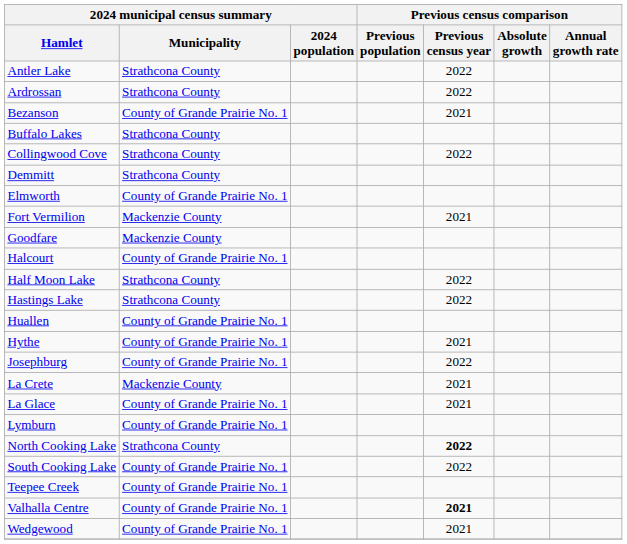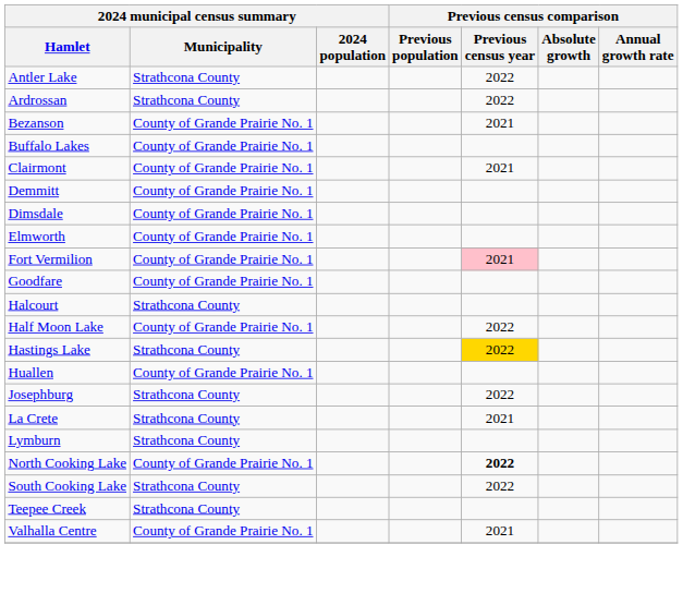 <table class="wikitable sortable">
 <tr>
 <th colspan=3 class=unsortable>2024 municipal census summary</th>
 <th colspan=4 class=unsortable>Previous census comparison</th>
 </tr>
 <tr>
 <th><a href='#'>Hamlet</a></th>
 <th>Municipality</th>
 <th>2024<br>population</th>
 <th>Previous<br>population</th>
 <th>Previous<br>census year</th>
 <th>Absolute<br>growth</th>
 <th>Annual<br>growth rate</th>
 </tr>
 <tr>
 <td><a href='#'>Antler Lake</a></td>
 <td><a href='#'>Strathcona County</a></td>
 <td align=center></td>
 <td align=center></td>
 <td align=center>2022</td>
 <td align=center></td>
 <td align=center></td>
 </tr>
 <tr>
 <td><a href='#'>Ardrossan</a></td>
 <td><a href='#'>Strathcona County</a></td>
 <td align=center></td>
 <td align=center></td>
 <td align=center>2022</td>
 <td align=center></td>
 <td align=center></td>
 </tr>
 <tr>
 <td><a href='#'>Bezanson</a></td>
 <td><a href='#'>County of Grande Prairie No. 1</a></td>
 <td align=center></td>
 <td align=center></td>
 <td align=center>2021</td>
 <td align=center></td>
 <td align=center></td>
 </tr>
 <tr>
 <td><a href='#'>Buffalo Lakes</a></td>
-<td><a href='#'>Strathcona County</a></td>
+<td><a href='#'>County of Grande Prairie No. 1</a></td>
 <td align=center></td>
 <td align=center></td>
 <td align=center></td>
 <td align=center></td>
 <td align=center></td>
 </tr>
 <tr>
-<td><a href='#'>Collingwood Cove</a></td>
-<td><a href='#'>Strathcona County</a></td>
+<td><a href='#'>Clairmont</a></td>
+<td><a href='#'>County of Grande Prairie No. 1</a></td>
 <td align=center></td>
 <td align=center></td>
-<td align=center>2022</td>
+<td align=center>2021</td>
 <td align=center></td>
 <td align=center></td>
 </tr>
 <tr>
 <td><a href='#'>Demmitt</a></td>
-<td><a href='#'>Strathcona County</a></td>
+<td><a href='#'>County of Grande Prairie No. 1</a></td>
+<td align=center></td>
+<td align=center></td>
+<td align=center></td>
+<td align=center></td>
+<td align=center></td>
+</tr>
+<tr>
+<td><a href='#'>Dimsdale</a></td>
+<td><a href='#'>County of Grande Prairie No. 1</a></td>
 <td align=center></td>
 <td align=center></td>
 <td align=center></td>
 <td align=center></td>
 <td align=center></td>
 </tr>
 <tr>
 <td><a href='#'>Elmworth</a></td>
 <td><a href='#'>County of Grande Prairie No. 1</a></td>
 <td align=center></td>
 <td align=center></td>
 <td align=center></td>
 <td align=center></td>
 <td align=center></td>
 </tr>
 <tr>
 <td><a href='#'>Fort Vermilion</a></td>
-<td><a href='#'>Mackenzie County</a></td>
+<td><a href='#'>County of Grande Prairie No. 1</a></td>
 <td align=center></td>
 <td align=center></td>
-<td align=center>2021</td>
+<td align=center style="background: pink;">2021</td>
 <td align=center></td>
 <td align=center></td>
 </tr>
 <tr>
 <td><a href='#'>Goodfare</a></td>
-<td><a href='#'>Mackenzie County</a></td>
+<td><a href='#'>County of Grande Prairie No. 1</a></td>
 <td align=center></td>
 <td align=center></td>
 <td align=center></td>
 <td align=center></td>
 <td align=center></td>
 </tr>
 <tr>
 <td><a href='#'>Halcourt</a></td>
-<td><a href='#'>County of Grande Prairie No. 1</a></td>
+<td><a href='#'>Strathcona County</a></td>
 <td align=center></td>
 <td align=center></td>
 <td align=center></td>
 <td align=center></td>
 <td align=center></td>
 </tr>
 <tr>
 <td><a href='#'>Half Moon Lake</a></td>
-<td><a href='#'>Strathcona County</a></td>
+<td><a href='#'>County of Grande Prairie No. 1</a></td>
 <td align=center></td>
 <td align=center></td>
 <td align=center>2022</td>
 <td align=center></td>
 <td align=center></td>
 </tr>
 <tr>
 <td><a href='#'>Hastings Lake</a></td>
 <td><a href='#'>Strathcona County</a></td>
 <td align=center></td>
 <td align=center></td>
-<td align=center>2022</td>
+<td align=center style="background: gold;">2022</td>
 <td align=center></td>
 <td align=center></td>
 </tr>
 <tr>
 <td><a href='#'>Huallen</a></td>
 <td><a href='#'>County of Grande Prairie No. 1</a></td>
 <td align=center></td>
 <td align=center></td>
 <td align=center></td>
 <td align=center></td>
 <td align=center></td>
 </tr>
 <tr>
-<td><a href='#'>Hythe</a></td>
-<td><a href='#'>County of Grande Prairie No. 1</a></td>
-<td align=center></td>
-<td align=center></td>
-<td align=center>2021</td>
-<td align=center></td>
-<td align=center></td>
-</tr>
-<tr>
 <td><a href='#'>Josephburg</a></td>
-<td><a href='#'>County of Grande Prairie No. 1</a></td>
+<td><a href='#'>Strathcona County</a></td>
 <td align=center></td>
 <td align=center></td>
 <td align=center>2022</td>
 <td align=center></td>
 <td align=center></td>
 </tr>
 <tr>
 <td><a href='#'>La Crete</a></td>
-<td><a href='#'>Mackenzie County</a></td>
-<td align=center></td>
-<td align=center></td>
-<td align=center>2021</td>
-<td align=center></td>
-<td align=center></td>
-</tr>
-<tr>
-<td><a href='#'>La Glace</a></td>
-<td><a href='#'>County of Grande Prairie No. 1</a></td>
+<td><a href='#'>Strathcona County</a></td>
 <td align=center></td>
 <td align=center></td>
 <td align=center>2021</td>
 <td align=center></td>
 <td align=center></td>
 </tr>
 <tr>
 <td><a href='#'>Lymburn</a></td>
-<td><a href='#'>County of Grande Prairie No. 1</a></td>
+<td><a href='#'>Strathcona County</a></td>
 <td align=center></td>
 <td align=center></td>
 <td align=center></td>
 <td align=center></td>
 <td align=center></td>
 </tr>
 <tr>
 <td><a href='#'>North Cooking Lake</a></td>
-<td><a href='#'>Strathcona County</a></td>
+<td><a href='#'>County of Grande Prairie No. 1</a></td>
 <td align=center></td>
 <td align=center></td>
 <td align=center><strong>2022</strong></td>
 <td align=center></td>
 <td align=center></td>
 </tr>
 <tr>
 <td><a href='#'>South Cooking Lake</a></td>
-<td><a href='#'>County of Grande Prairie No. 1</a></td>
+<td><a href='#'>Strathcona County</a></td>
 <td align=center></td>
 <td align=center></td>
 <td align=center>2022</td>
 <td align=center></td>
 <td align=center></td>
 </tr>
 <tr>
 <td><a href='#'>Teepee Creek</a></td>
-<td><a href='#'>County of Grande Prairie No. 1</a></td>
+<td><a href='#'>Strathcona County</a></td>
 <td align=center></td>
 <td align=center></td>
 <td align=center></td>
 <td align=center></td>
 <td align=center></td>
 </tr>
 <tr>
 <td><a href='#'>Valhalla Centre</a></td>
 <td><a href='#'>County of Grande Prairie No. 1</a></td>
 <td align=center></td>
 <td align=center></td>
-<td align=center><strong>2021</strong></td>
-<td align=center></td>
-<td align=center></td>
-</tr>
-<tr>
-<td><a href='#'>Wedgewood</a></td>
-<td><a href='#'>County of Grande Prairie No. 1</a></td>
-<td align=center></td>
-<td align=center></td>
 <td align=center>2021</td>
 <td align=center></td>
 <td align=center></td>
 </tr>
 <tr>
 </tr>
 </table>
